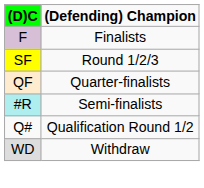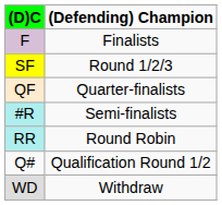 <table class="wikitable" style="font-size:85%; text-align:center">
 <tr>
 <td align="center" bgcolor="#00ff00"><strong>(D)C</strong></td>
 <td><strong>(Defending) Champion</strong></td>
 </tr>
 <tr>
 <td align="center" bgcolor="#d8bfd8">F</td>
 <td>Finalists</td>
 </tr>
 <tr>
 <td align="center" bgcolor="#ffff00">SF</td>
 <td>Round 1/2/3</td>
 </tr>
 <tr>
 <td align="center" bgcolor="#ffebcd">QF</td>
 <td>Quarter-finalists</td>
 </tr>
 <tr>
 <td align="center" bgcolor="#afeeee">#R</td>
 <td>Semi-finalists</td>
 </tr>
 <tr>
+<td align="center" bgcolor="#afeeee">RR</td>
+<td>Round Robin</td>
+</tr>
+<tr>
 <td align="center">Q#</td>
 <td>Qualification Round 1/2</td>
 </tr>
 <tr>
 <td align="center" bgcolor="#dddddd">WD</td>
 <td>Withdraw</td>
 </tr>
 </table>
